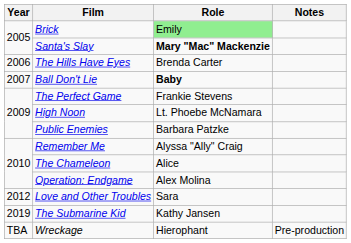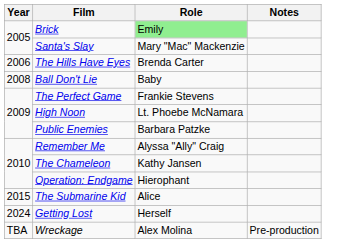 <table class="wikitable sortable">
 <tr>
 <th>Year</th>
 <th>Film</th>
 <th>Role</th>
 <th>Notes</th>
 </tr>
 <tr>
 <td rowspan=2>2005</td>
 <td><em><a href='#'>Brick</a></em></td>
 <td style="background: lightgreen;">Emily</td>
 <td></td>
 </tr>
 <tr>
 <td><em><a href='#'>Santa's Slay</a></em></td>
-<td><strong>Mary "Mac" Mackenzie</strong></td>
+<td>Mary "Mac" Mackenzie</td>
 <td></td>
 </tr>
 <tr>
 <td>2006</td>
 <td data-sort-value="Hills Have Eyes, The"><em><a href='#'>The Hills Have Eyes</a></em></td>
 <td>Brenda Carter</td>
 <td></td>
 </tr>
 <tr>
-<td>2007</td>
+<td>2008</td>
 <td><em><a href='#'>Ball Don't Lie</a></em></td>
-<td><strong>Baby</strong></td>
+<td>Baby</td>
 <td></td>
 </tr>
 <tr>
 <td rowspan=3>2009</td>
 <td data-sort-value="Perfect Game, The"><em><a href='#'>The Perfect Game</a></em></td>
 <td>Frankie Stevens</td>
 <td></td>
 </tr>
 <tr>
 <td><em><a href='#'>High Noon</a></em></td>
 <td>Lt. Phoebe McNamara</td>
 <td></td>
 </tr>
 <tr>
 <td><em><a href='#'>Public Enemies</a></em></td>
 <td>Barbara Patzke</td>
 <td></td>
 </tr>
 <tr>
 <td rowspan=3>2010</td>
 <td><em><a href='#'>Remember Me</a></em></td>
 <td>Alyssa "Ally" Craig</td>
 <td></td>
 </tr>
 <tr>
 <td data-sort-value="Chameleon, The"><em><a href='#'>The Chameleon</a></em></td>
+<td>Kathy Jansen</td>
+<td></td>
+</tr>
+<tr>
+<td><em><a href='#'>Operation: Endgame</a></em></td>
+<td>Hierophant</td>
+<td></td>
+</tr>
+<tr>
+<td>2015</td>
+<td data-sort-value="Submarine Kid, The"><em><a href='#'>The Submarine Kid</a></em></td>
 <td>Alice</td>
 <td></td>
 </tr>
 <tr>
-<td><em><a href='#'>Operation: Endgame</a></em></td>
-<td>Alex Molina</td>
-<td></td>
-</tr>
-<tr>
-<td>2012</td>
-<td><em><a href='#'>Love and Other Troubles</a></em></td>
-<td>Sara</td>
-<td></td>
-</tr>
-<tr>
-<td>2019</td>
-<td data-sort-value="Submarine Kid, The"><em><a href='#'>The Submarine Kid</a></em></td>
-<td>Kathy Jansen</td>
+<td>2024</td>
+<td><em><a href='#'>Getting Lost</a></em></td>
+<td>Herself</td>
 <td></td>
 </tr>
 <tr>
 <td>TBA</td>
 <td><em>Wreckage</em></td>
-<td>Hierophant</td>
+<td>Alex Molina</td>
 <td>Pre-production</td>
 </tr>
 </table>
